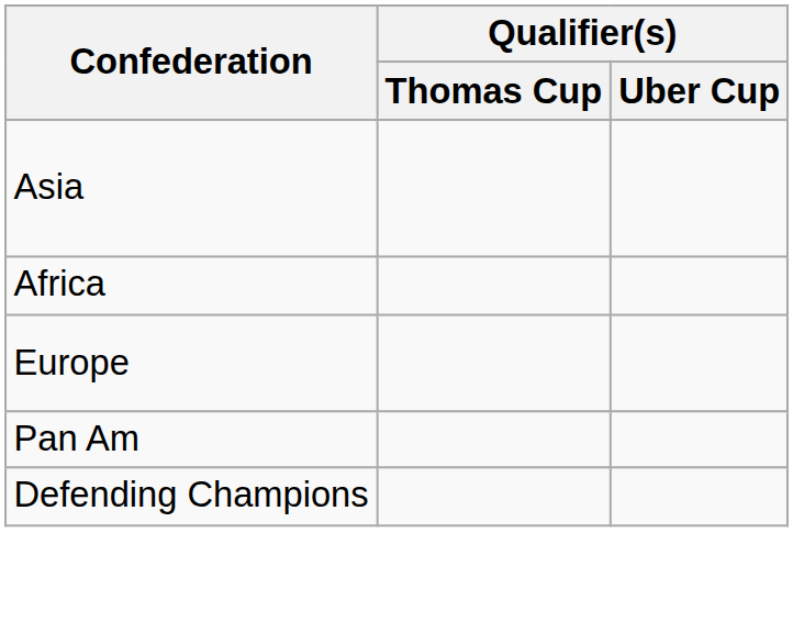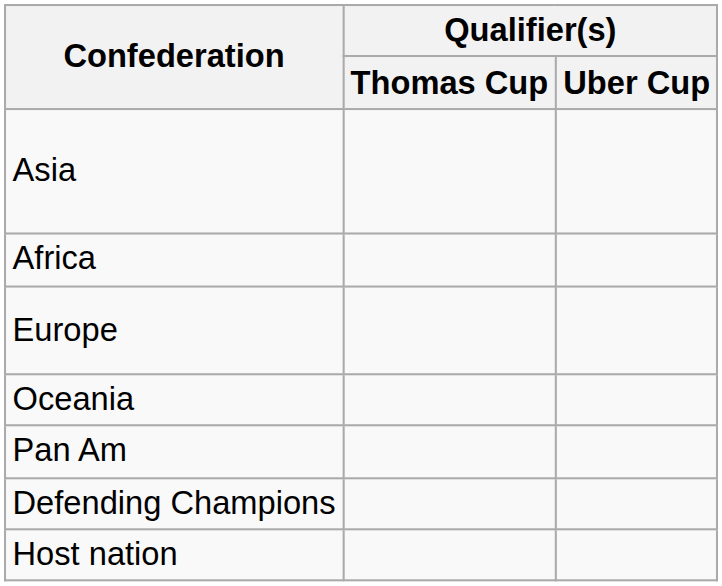 <table class=wikitable>
 <tr>
 <th rowspan=2>Confederation</th>
 <th colspan=2>Qualifier(s)</th>
 </tr>
 <tr>
 <th>Thomas Cup</th>
 <th>Uber Cup</th>
 </tr>
 <tr>
 <td>Asia</td>
 <td><br><br><br></td>
 <td><br><br><br></td>
 </tr>
 <tr>
 <td>Africa</td>
 <td></td>
 <td></td>
 </tr>
 <tr>
 <td>Europe</td>
 <td><br><br></td>
 <td><br><br></td>
 </tr>
 <tr>
+<td>Oceania</td>
+<td></td>
+<td></td>
+</tr>
+<tr>
 <td>Pan Am</td>
 <td></td>
 <td></td>
 </tr>
 <tr>
 <td>Defending Champions</td>
 <td></td>
 <td></td>
 </tr>
+<tr>
+<td>Host nation</td>
+<td></td>
+<td></td>
+</tr>
 </table>
